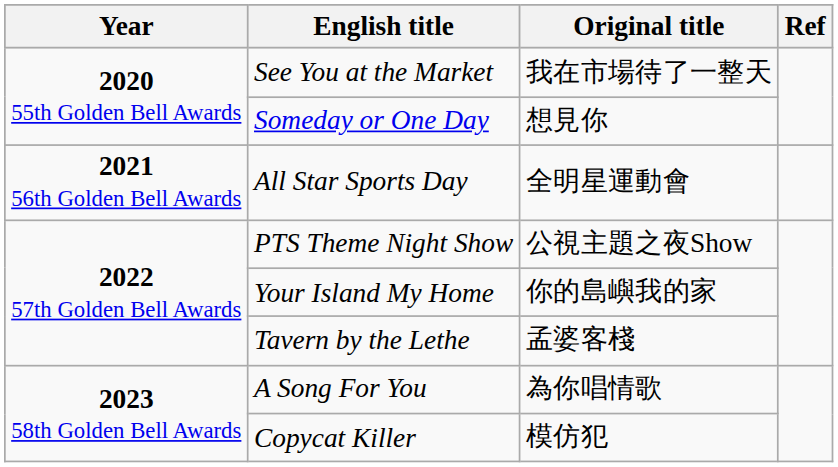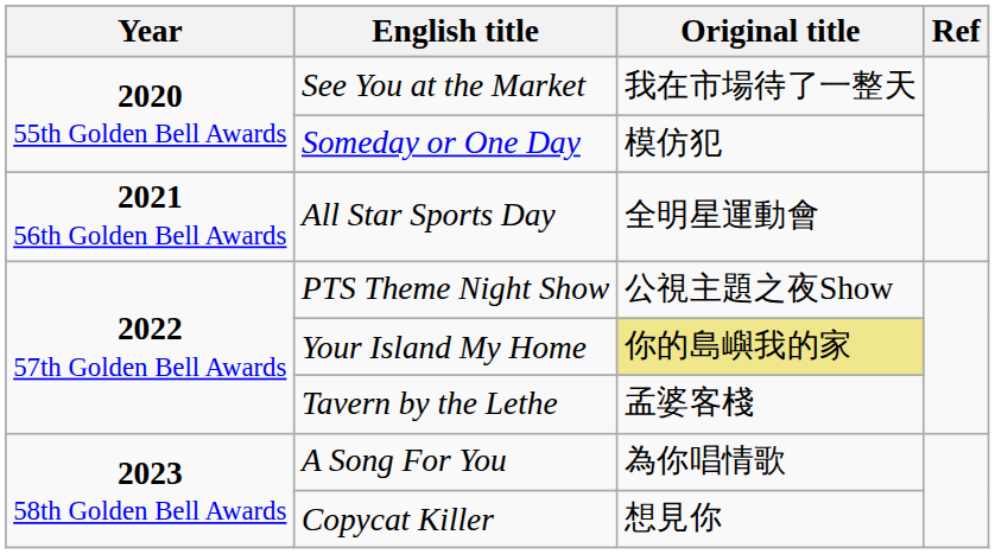 <table class="wikitable sortable">
 <tr style="background:#bebebe;">
 <th>Year</th>
 <th>English title</th>
 <th>Original title</th>
 <th>Ref</th>
 </tr>
 <tr>
 <td rowspan=2 style="text-align:center"><strong>2020</strong> <br> <small><a href='#'>55th Golden Bell Awards</a></small></td>
 <td><em>See You at the Market</em></td>
 <td>我在市場待了一整天</td>
 <td rowspan=2></td>
 </tr>
 <tr>
 <td><em><a href='#'>Someday or One Day</a></em></td>
-<td>想見你</td>
+<td>模仿犯</td>
 </tr>
 <tr>
 <td style="text-align:center"><strong>2021</strong> <br> <small><a href='#'>56th Golden Bell Awards</a></small></td>
 <td><em>All Star Sports Day</em></td>
 <td>全明星運動會</td>
 <td></td>
 </tr>
 <tr>
 <td rowspan="3" style="text-align:center"><strong>2022</strong> <br> <small><a href='#'>57th Golden Bell Awards</a></small></td>
 <td><em>PTS Theme Night Show </em></td>
 <td>公視主題之夜Show</td>
 <td rowspan="3"></td>
 </tr>
 <tr>
 <td><em>Your Island My Home</em></td>
-<td>你的島嶼我的家</td>
+<td style="background: khaki;">你的島嶼我的家</td>
 </tr>
 <tr>
 <td><em>Tavern by the Lethe</em></td>
 <td>孟婆客棧</td>
 </tr>
 <tr>
 <td rowspan="2" style="text-align:center"><strong>2023</strong> <br> <small><a href='#'>58th Golden Bell Awards</a></small></td>
 <td><em>A Song For You</em></td>
 <td>為你唱情歌</td>
 <td rowspan="2"></td>
 </tr>
 <tr>
 <td><em>Copycat Killer</em></td>
-<td>模仿犯</td>
+<td>想見你</td>
 </tr>
 </table>
